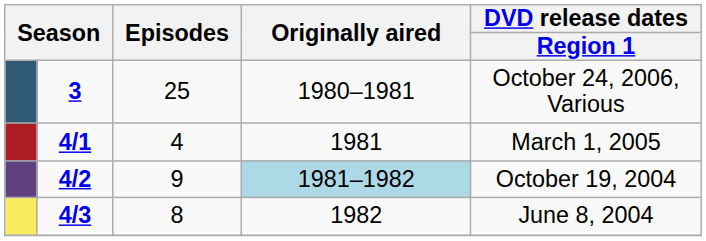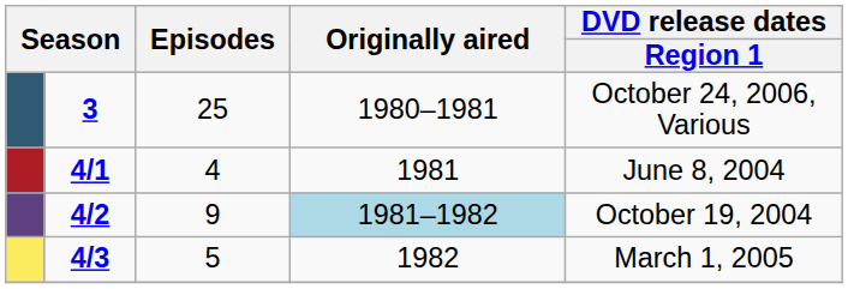 <table class="wikitable">
 <tr>
 <th style="padding: 0px 8px" colspan="2" rowspan="2">Season</th>
 <th style="padding: 0px 8px" rowspan="2">Episodes</th>
 <th style="padding: 0px 8px" rowspan="2">Originally aired</th>
 <th style="padding: 0px 8px" colspan="3"><a href='#'>DVD</a> release dates</th>
 </tr>
 <tr>
 <th style="padding: 0px 8px"><a href='#'>Region 1</a></th>
 </tr>
 <tr>
 <td style="width: 15px" bgcolor="#2E5B73"></td>
 <td align="center"><strong><a href='#'>3</a></strong></td>
 <td align="center">25</td>
 <td align="center" width="150">1980–1981</td>
 <td align="center" width="150">October 24, 2006, Various</td>
 </tr>
 <tr>
 <td style="width: 15px" bgcolor="#AE1C26"></td>
 <td align="center"><strong><a href='#'>4/1</a></strong></td>
 <td align="center">4</td>
 <td align="center" width="150">1981</td>
-<td align="center" width="150">March 1, 2005</td>
+<td align="center" width="150">June 8, 2004</td>
 </tr>
 <tr>
 <td style="width: 15px" bgcolor="#5E4080"></td>
 <td align="center"><strong><a href='#'>4/2</a></strong></td>
 <td align="center">9</td>
 <td align="center" width="150" style="background: lightblue;">1981–1982</td>
 <td align="center" width="150">October 19, 2004</td>
 </tr>
 <tr>
 <td style="width: 15px" bgcolor="#FBEC5D"></td>
 <td align="center"><strong><a href='#'>4/3</a></strong></td>
-<td align="center">8</td>
+<td align="center">5</td>
 <td align="center" width="150">1982</td>
-<td align="center" width="150">June 8, 2004</td>
+<td align="center" width="150">March 1, 2005</td>
 </tr>
 <tr>
 </tr>
 </table>
